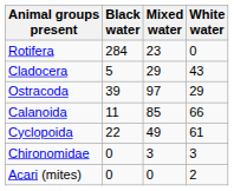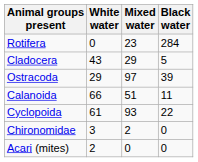 <table id="table2" class="wikitable" style="float:right; clear:right; margin:0 0 0.5em 1em;">
 <tr>
 <th>Animal groups<br> present</th>
+<th>White<br> water</th>
+<th>Mixed<br> water</th>
 <th>Black<br> water</th>
-<th>Mixed<br> water</th>
-<th>White<br> water</th>
 </tr>
 <tr>
 <td><a href='#'>Rotifera</a></td>
+<td>0</td>
+<td>23</td>
 <td>284</td>
-<td>23</td>
+</tr>
+<tr>
+<td><a href='#'>Cladocera</a></td>
+<td>43</td>
+<td>29</td>
+<td>5</td>
+</tr>
+<tr>
+<td><a href='#'>Ostracoda</a></td>
+<td>29</td>
+<td>97</td>
+<td>39</td>
+</tr>
+<tr>
+<td><a href='#'>Calanoida</a></td>
+<td>66</td>
+<td>51</td>
+<td>11</td>
+</tr>
+<tr>
+<td><a href='#'>Cyclopoida</a></td>
+<td>61</td>
+<td>93</td>
+<td>22</td>
+</tr>
+<tr>
+<td><a href='#'>Chironomidae</a></td>
+<td>3</td>
+<td>2</td>
 <td>0</td>
 </tr>
 <tr>
-<td><a href='#'>Cladocera</a></td>
-<td>5</td>
-<td>29</td>
-<td>43</td>
-</tr>
-<tr>
-<td><a href='#'>Ostracoda</a></td>
-<td>39</td>
-<td>97</td>
-<td>29</td>
-</tr>
-<tr>
-<td><a href='#'>Calanoida</a></td>
-<td>11</td>
-<td>85</td>
-<td>66</td>
-</tr>
-<tr>
-<td><a href='#'>Cyclopoida</a></td>
-<td>22</td>
-<td>49</td>
-<td>61</td>
-</tr>
-<tr>
-<td><a href='#'>Chironomidae</a></td>
-<td>0</td>
-<td>3</td>
-<td>3</td>
-</tr>
-<tr>
 <td><a href='#'>Acari</a> (mites)</td>
+<td>2</td>
 <td>0</td>
 <td>0</td>
-<td>2</td>
 </tr>
 </table>
